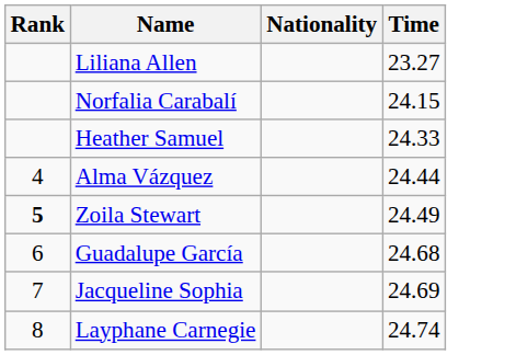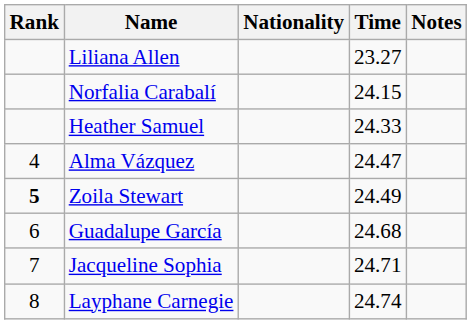 <table class="wikitable sortable" style="text-align:center;font-size:95%">
 <tr>
 <th>Rank</th>
 <th>Name</th>
 <th>Nationality</th>
 <th>Time</th>
+<th>Notes</th>
 </tr>
 <tr>
 <td></td>
 <td align=left><a href='#'>Liliana Allen</a></td>
 <td align=left></td>
 <td>23.27</td>
+<td></td>
 </tr>
 <tr>
 <td></td>
 <td align=left><a href='#'>Norfalia Carabalí</a></td>
 <td align=left></td>
 <td>24.15</td>
+<td></td>
 </tr>
 <tr>
 <td></td>
 <td align=left><a href='#'>Heather Samuel</a></td>
 <td align=left></td>
 <td>24.33</td>
+<td></td>
 </tr>
 <tr>
 <td>4</td>
 <td align=left><a href='#'>Alma Vázquez</a></td>
 <td align=left></td>
-<td>24.44</td>
+<td>24.47</td>
+<td></td>
 </tr>
 <tr>
 <td><strong>5</strong></td>
 <td align=left><a href='#'>Zoila Stewart</a></td>
 <td align=left></td>
 <td>24.49</td>
+<td></td>
 </tr>
 <tr>
 <td>6</td>
 <td align=left><a href='#'>Guadalupe García</a></td>
 <td align=left></td>
 <td>24.68</td>
+<td></td>
 </tr>
 <tr>
 <td>7</td>
 <td align=left><a href='#'>Jacqueline Sophia</a></td>
 <td align=left></td>
-<td>24.69</td>
+<td>24.71</td>
+<td></td>
 </tr>
 <tr>
 <td>8</td>
 <td align=left><a href='#'>Layphane Carnegie</a></td>
 <td align=left></td>
 <td>24.74</td>
+<td></td>
 </tr>
 </table>
